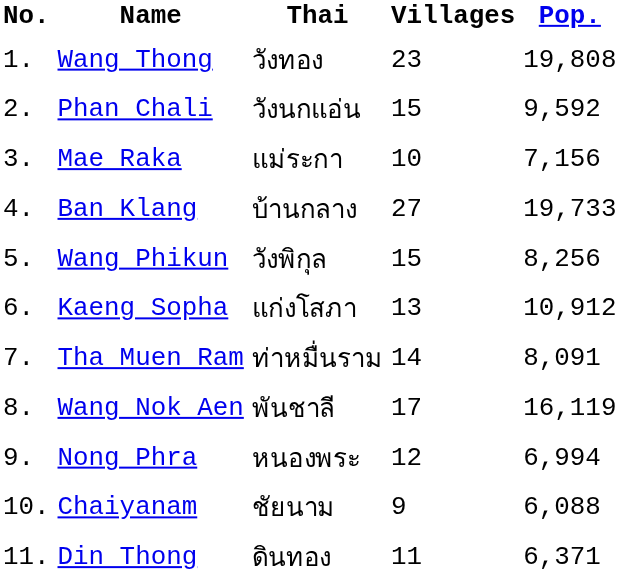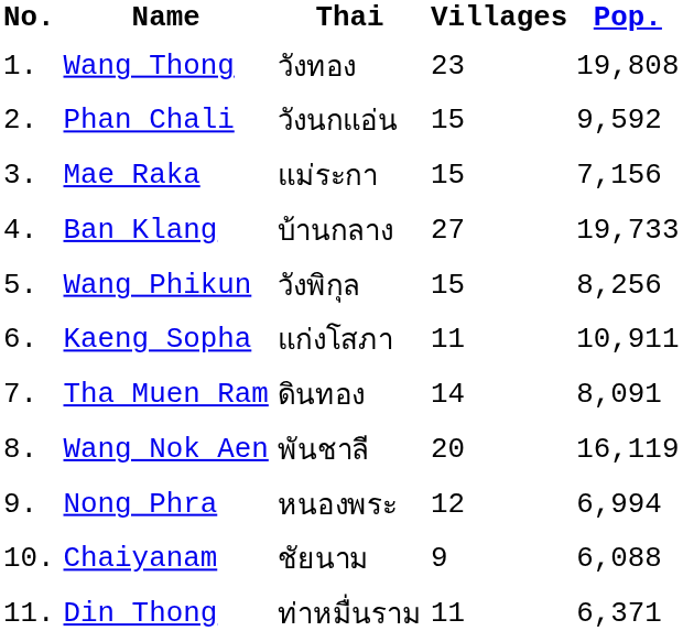 <table>
 <tr>
 <th>No.</th>
 <th>Name</th>
 <th>Thai</th>
 <th>Villages</th>
 <th><a href='#'>Pop.</a></th>
 </tr>
 <tr>
 <td>1.</td>
 <td><a href='#'>Wang Thong</a></td>
 <td>วังทอง</td>
 <td>23</td>
 <td>19,808</td>
 </tr>
 <tr>
 <td>2.</td>
 <td><a href='#'>Phan Chali</a></td>
 <td>วังนกแอ่น</td>
 <td>15</td>
 <td>9,592</td>
 </tr>
 <tr>
 <td>3.</td>
 <td><a href='#'>Mae Raka</a></td>
 <td>แม่ระกา</td>
-<td>10</td>
+<td>15</td>
 <td>7,156</td>
 </tr>
 <tr>
 <td>4.</td>
 <td><a href='#'>Ban Klang</a></td>
 <td>บ้านกลาง</td>
 <td>27</td>
 <td>19,733</td>
 </tr>
 <tr>
 <td>5.</td>
 <td><a href='#'>Wang Phikun</a></td>
 <td>วังพิกุล</td>
 <td>15</td>
 <td>8,256</td>
 </tr>
 <tr>
 <td>6.</td>
 <td><a href='#'>Kaeng Sopha</a></td>
 <td>แก่งโสภา</td>
-<td>13</td>
-<td>10,912</td>
+<td>11</td>
+<td>10,911</td>
 </tr>
 <tr>
 <td>7.</td>
 <td><a href='#'>Tha Muen Ram</a></td>
-<td>ท่าหมื่นราม</td>
+<td>ดินทอง</td>
 <td>14</td>
 <td>8,091</td>
 </tr>
 <tr>
 <td>8.</td>
 <td><a href='#'>Wang Nok Aen</a></td>
 <td>พันชาลี</td>
-<td>17</td>
+<td>20</td>
 <td>16,119</td>
 </tr>
 <tr>
 <td>9.</td>
 <td><a href='#'>Nong Phra</a></td>
 <td>หนองพระ</td>
 <td>12</td>
 <td>6,994</td>
 </tr>
 <tr>
 <td>10.</td>
 <td><a href='#'>Chaiyanam</a></td>
 <td>ชัยนาม</td>
 <td>9</td>
 <td>6,088</td>
 </tr>
 <tr>
 <td>11.</td>
 <td><a href='#'>Din Thong</a></td>
-<td>ดินทอง</td>
+<td>ท่าหมื่นราม</td>
 <td>11</td>
 <td>6,371</td>
 </tr>
 </table>
